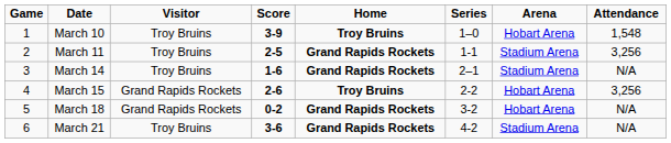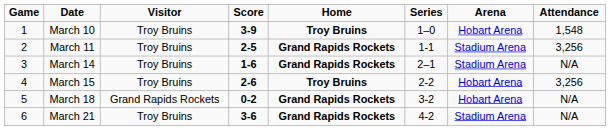 <table class="wikitable" width="70%">
 <tr align="center">
 <td><strong>Game</strong></td>
 <td><strong>Date</strong></td>
 <td><strong>Visitor</strong></td>
 <td><strong>Score</strong></td>
 <td><strong>Home</strong></td>
 <td><strong>Series</strong></td>
 <td><strong>Arena</strong></td>
 <td><strong>Attendance</strong></td>
 </tr>
 <tr align="center">
 <td>1</td>
 <td>March 10</td>
 <td>Troy Bruins</td>
 <td><strong>3-9</strong></td>
 <td><strong>Troy Bruins</strong></td>
 <td>1–0</td>
 <td><a href='#'>Hobart Arena</a></td>
 <td>1,548</td>
 </tr>
 <tr align="center">
 <td>2</td>
 <td>March 11</td>
 <td>Troy Bruins</td>
 <td><strong>2-5</strong></td>
 <td><strong>Grand Rapids Rockets</strong></td>
 <td>1-1</td>
 <td><a href='#'>Stadium Arena</a></td>
 <td>3,256</td>
 </tr>
 <tr align="center">
 <td>3</td>
 <td>March 14</td>
 <td>Troy Bruins</td>
 <td><strong>1-6</strong></td>
 <td><strong>Grand Rapids Rockets</strong></td>
 <td>2–1</td>
 <td><a href='#'>Stadium Arena</a></td>
 <td>N/A</td>
 </tr>
 <tr align="center">
 <td>4</td>
 <td>March 15</td>
-<td>Grand Rapids Rockets</td>
+<td>Troy Bruins</td>
 <td><strong>2-6</strong></td>
 <td><strong>Troy Bruins</strong></td>
 <td>2-2</td>
 <td><a href='#'>Hobart Arena</a></td>
 <td>3,256</td>
 </tr>
 <tr align="center">
 <td>5</td>
 <td>March 18</td>
 <td>Grand Rapids Rockets</td>
 <td><strong>0-2</strong></td>
 <td><strong>Grand Rapids Rockets</strong></td>
 <td>3-2</td>
 <td><a href='#'>Hobart Arena</a></td>
 <td>N/A</td>
 </tr>
 <tr align="center">
 <td>6</td>
 <td>March 21</td>
 <td>Troy Bruins</td>
 <td><strong>3-6</strong></td>
 <td><strong>Grand Rapids Rockets</strong></td>
 <td>4-2</td>
 <td><a href='#'>Stadium Arena</a></td>
 <td>N/A</td>
 </tr>
 </table>
